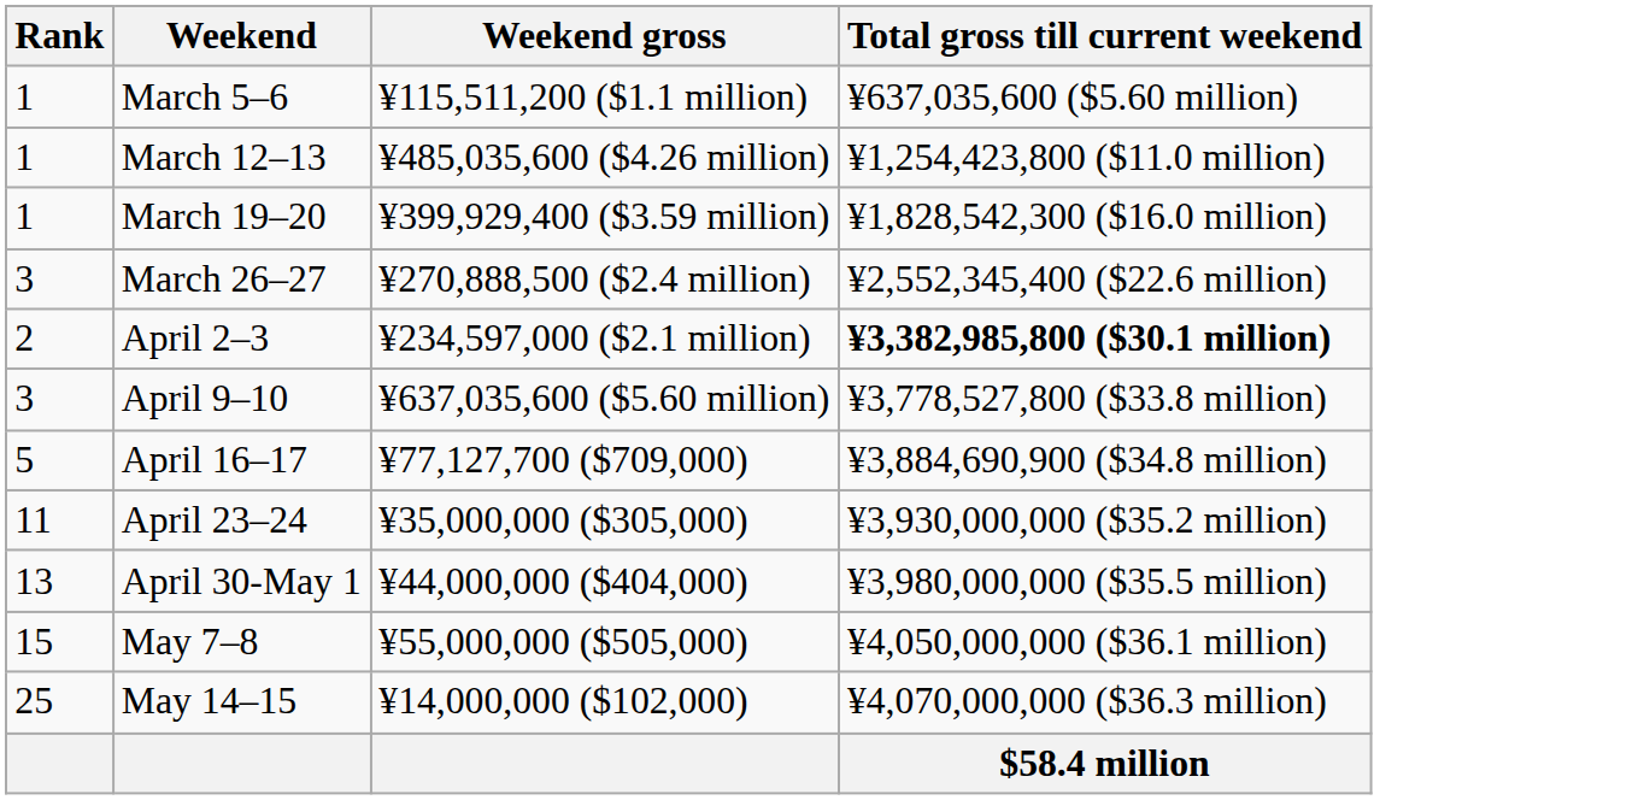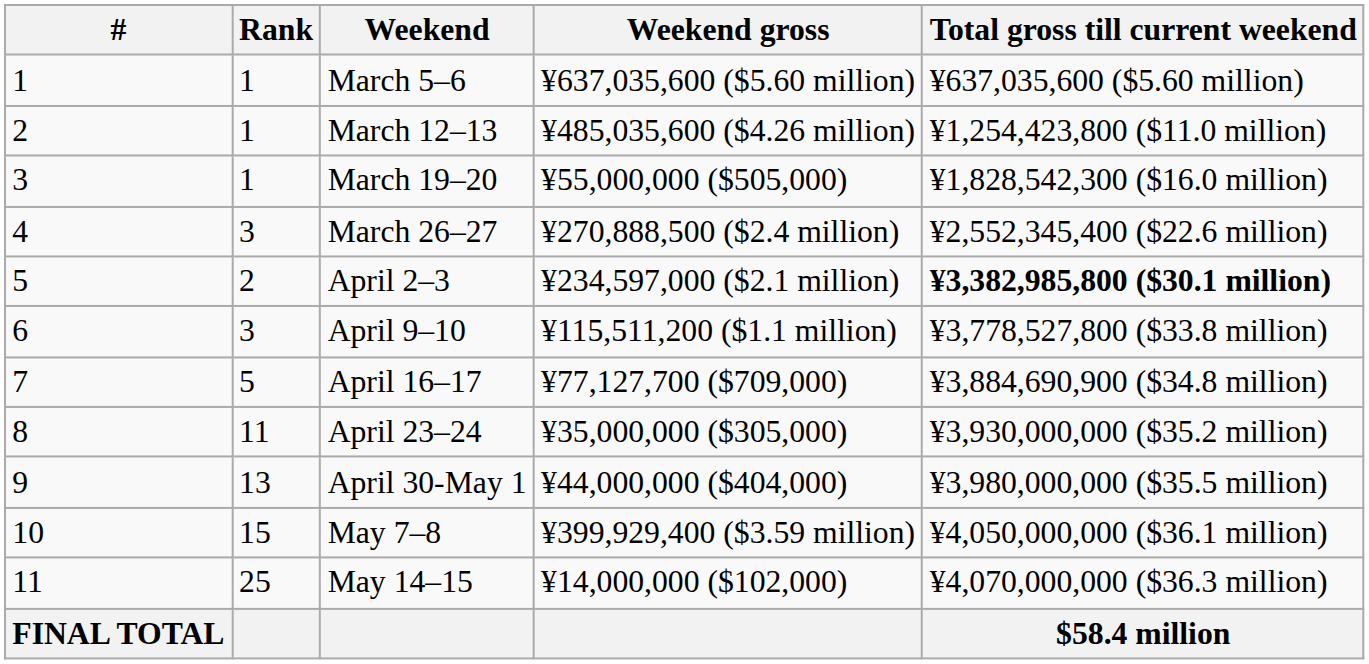 <table class = wikitable>
 <tr>
+<th>#</th>
 <th>Rank</th>
 <th>Weekend</th>
 <th>Weekend gross</th>
 <th>Total gross till current weekend</th>
 </tr>
 <tr>
 <td>1</td>
+<td>1</td>
 <td>March 5–6</td>
-<td>¥115,511,200 ($1.1 million)</td>
+<td>¥637,035,600 ($5.60 million)</td>
 <td>¥637,035,600 ($5.60 million)</td>
 </tr>
 <tr>
+<td>2</td>
 <td>1</td>
 <td>March 12–13</td>
 <td>¥485,035,600 ($4.26 million)</td>
 <td>¥1,254,423,800 ($11.0 million)</td>
 </tr>
 <tr>
+<td>3</td>
 <td>1</td>
 <td>March 19–20</td>
-<td>¥399,929,400 ($3.59 million)</td>
+<td>¥55,000,000 ($505,000)</td>
 <td>¥1,828,542,300 ($16.0 million)</td>
 </tr>
 <tr>
+<td>4</td>
 <td>3</td>
 <td>March 26–27</td>
 <td>¥270,888,500 ($2.4 million)</td>
 <td>¥2,552,345,400 ($22.6 million)</td>
 </tr>
 <tr>
+<td>5</td>
 <td>2</td>
 <td>April 2–3</td>
 <td>¥234,597,000 ($2.1 million)</td>
 <td><strong>¥3,382,985,800 ($30.1 million)</strong></td>
 </tr>
 <tr>
+<td>6</td>
 <td>3</td>
 <td>April 9–10</td>
-<td>¥637,035,600 ($5.60 million)</td>
+<td>¥115,511,200 ($1.1 million)</td>
 <td>¥3,778,527,800 ($33.8 million)</td>
 </tr>
 <tr>
+<td>7</td>
 <td>5</td>
 <td>April 16–17</td>
 <td>¥77,127,700 ($709,000)</td>
 <td>¥3,884,690,900 ($34.8 million)</td>
 </tr>
 <tr>
+<td>8</td>
 <td>11</td>
 <td>April 23–24</td>
 <td>¥35,000,000 ($305,000)</td>
 <td>¥3,930,000,000 ($35.2 million)</td>
 </tr>
 <tr>
+<td>9</td>
 <td>13</td>
 <td>April 30-May 1</td>
 <td>¥44,000,000 ($404,000)</td>
 <td>¥3,980,000,000 ($35.5 million)</td>
 </tr>
 <tr>
+<td>10</td>
 <td>15</td>
 <td>May 7–8</td>
-<td>¥55,000,000 ($505,000)</td>
+<td>¥399,929,400 ($3.59 million)</td>
 <td>¥4,050,000,000 ($36.1 million)</td>
 </tr>
 <tr>
+<td>11</td>
 <td>25</td>
 <td>May 14–15</td>
 <td>¥14,000,000 ($102,000)</td>
 <td>¥4,070,000,000 ($36.3 million)</td>
 </tr>
 <tr>
+<th>FINAL TOTAL</th>
 <th></th>
 <th></th>
 <th></th>
 <th>$58.4 million</th>
 </tr>
 </table>
